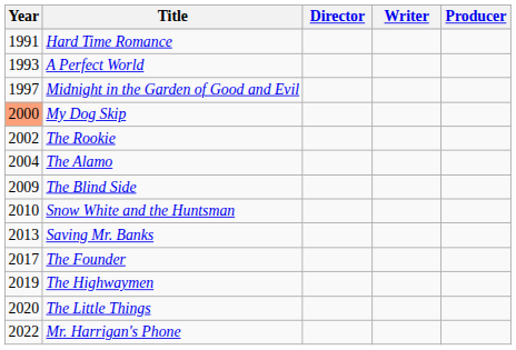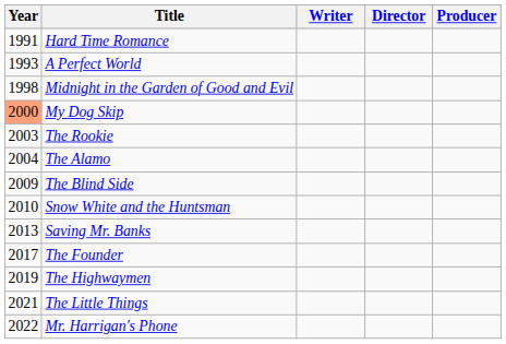 <table class="wikitable">
 <tr style="background:#b0c4de; text-align:center;">
 <th>Year</th>
 <th>Title</th>
+<th width="65"><a href='#'>Writer</a></th>
 <th width="65"><a href='#'>Director</a></th>
-<th width="65"><a href='#'>Writer</a></th>
 <th width="65"><a href='#'>Producer</a></th>
 </tr>
 <tr>
 <td style="text-align:center;">1991</td>
 <td><em><a href='#'>Hard Time Romance</a></em></td>
 <td></td>
 <td></td>
 <td></td>
 </tr>
 <tr>
 <td style="text-align:center;">1993</td>
 <td><em><a href='#'>A Perfect World</a></em></td>
 <td></td>
 <td></td>
 <td></td>
 </tr>
 <tr>
-<td style="text-align:center;">1997</td>
+<td style="text-align:center;">1998</td>
 <td><em><a href='#'>Midnight in the Garden of Good and Evil</a></em></td>
 <td></td>
 <td></td>
 <td></td>
 </tr>
 <tr>
 <td style="background: lightsalmon; text-align:center;">2000</td>
 <td><em><a href='#'>My Dog Skip</a></em></td>
 <td></td>
 <td></td>
 <td></td>
 </tr>
 <tr>
-<td style="text-align:center;">2002</td>
+<td style="text-align:center;">2003</td>
 <td><em><a href='#'>The Rookie</a></em></td>
 <td></td>
 <td></td>
 <td></td>
 </tr>
 <tr>
 <td style="text-align:center;">2004</td>
 <td><em><a href='#'>The Alamo</a></em></td>
 <td></td>
 <td></td>
 <td></td>
 </tr>
 <tr>
 <td style="text-align:center;">2009</td>
 <td><em><a href='#'>The Blind Side</a></em></td>
 <td></td>
 <td></td>
 <td></td>
 </tr>
 <tr>
 <td style="text-align:center;">2010</td>
 <td><em><a href='#'>Snow White and the Huntsman</a></em></td>
 <td></td>
 <td></td>
 <td></td>
 </tr>
 <tr>
 <td style="text-align:center;">2013</td>
 <td><em><a href='#'>Saving Mr. Banks</a></em></td>
 <td></td>
 <td></td>
 <td></td>
 </tr>
 <tr>
 <td style="text-align:center;">2017</td>
 <td><em><a href='#'>The Founder</a></em></td>
 <td></td>
 <td></td>
 <td></td>
 </tr>
 <tr>
 <td style="text-align:center;">2019</td>
 <td><em><a href='#'>The Highwaymen</a></em></td>
 <td></td>
 <td></td>
 <td></td>
 </tr>
 <tr>
-<td style="text-align:center;">2020</td>
+<td style="text-align:center;">2021</td>
 <td><em><a href='#'>The Little Things</a></em></td>
 <td></td>
 <td></td>
 <td></td>
 </tr>
 <tr>
 <td style="text-align:center;">2022</td>
 <td><em><a href='#'>Mr. Harrigan's Phone</a></em></td>
 <td></td>
 <td></td>
 <td></td>
 </tr>
 </table>
